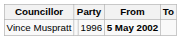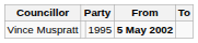 <table class=wikitable>
 <tr>
 <th>Councillor</th>
 <th colspan=2>Party</th>
 <th>From</th>
 <th>To</th>
 </tr>
 <tr>
 <td>Vince Muspratt</td>
 <td></td>
-<td align=right>1996</td>
+<td align=right>1995</td>
 <td align=right><strong>5 May 2002</strong></td>
 </tr>
 </table>
